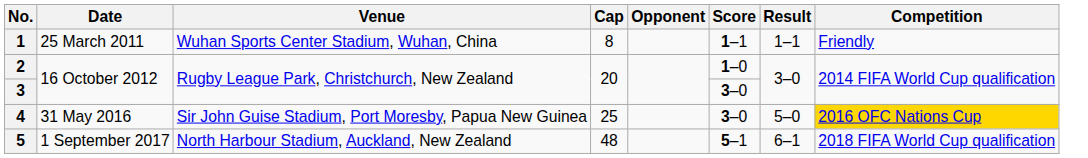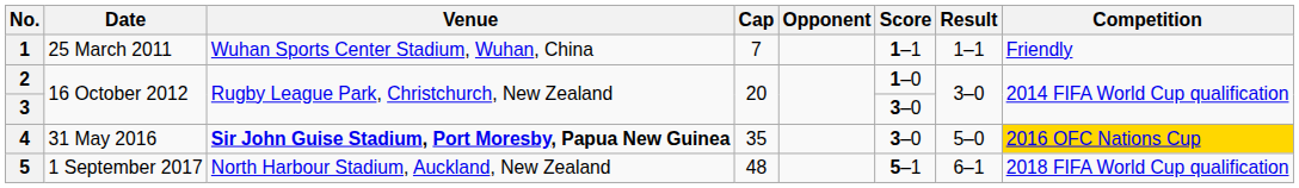 <table class="wikitable sortable plainrowheaders">
 <tr>
 <th scope=col>No.</th>
 <th scope=col data-sort-type=date>Date</th>
 <th scope=col>Venue</th>
 <th scope=col>Cap</th>
 <th scope=col>Opponent</th>
 <th scope=col>Score</th>
 <th scope=col>Result</th>
 <th scope=col>Competition</th>
 </tr>
 <tr>
 <th scope=row>1</th>
 <td>25 March 2011</td>
 <td><a href='#'>Wuhan Sports Center Stadium</a>, <a href='#'>Wuhan</a>, China</td>
-<td align=center>8</td>
+<td align=center>7</td>
 <td></td>
 <td align=center><strong>1</strong>–1</td>
 <td align=center>1–1</td>
 <td><a href='#'>Friendly</a></td>
 </tr>
 <tr>
 <th scope=row>2</th>
 <td rowspan=2>16 October 2012</td>
 <td rowspan=2><a href='#'>Rugby League Park</a>, <a href='#'>Christchurch</a>, New Zealand</td>
 <td rowspan=2 align=center>20</td>
 <td rowspan=2></td>
 <td align=center><strong>1</strong>–0</td>
 <td align=center rowspan=2>3–0</td>
 <td rowspan=2><a href='#'>2014 FIFA World Cup qualification</a></td>
 </tr>
 <tr>
 <th scope=row>3</th>
 <td align=center><strong>3</strong>–0</td>
 </tr>
 <tr>
 <th scope=row>4</th>
 <td>31 May 2016</td>
-<td><a href='#'>Sir John Guise Stadium</a>, <a href='#'>Port Moresby</a>, Papua New Guinea</td>
-<td align=center>25</td>
+<td><strong><a href='#'>Sir John Guise Stadium</a>, <a href='#'>Port Moresby</a>, Papua New Guinea</strong></td>
+<td align=center>35</td>
 <td></td>
 <td align=center><strong>3</strong>–0</td>
 <td align=center>5–0</td>
 <td style="background: gold;"><a href='#'>2016 OFC Nations Cup</a></td>
 </tr>
 <tr>
 <th scope=row>5</th>
 <td>1 September 2017</td>
 <td><a href='#'>North Harbour Stadium</a>, <a href='#'>Auckland</a>, New Zealand</td>
 <td align=center>48</td>
 <td></td>
 <td align=center><strong>5</strong>–1</td>
 <td align=center>6–1</td>
 <td><a href='#'>2018 FIFA World Cup qualification</a></td>
 </tr>
 </table>
